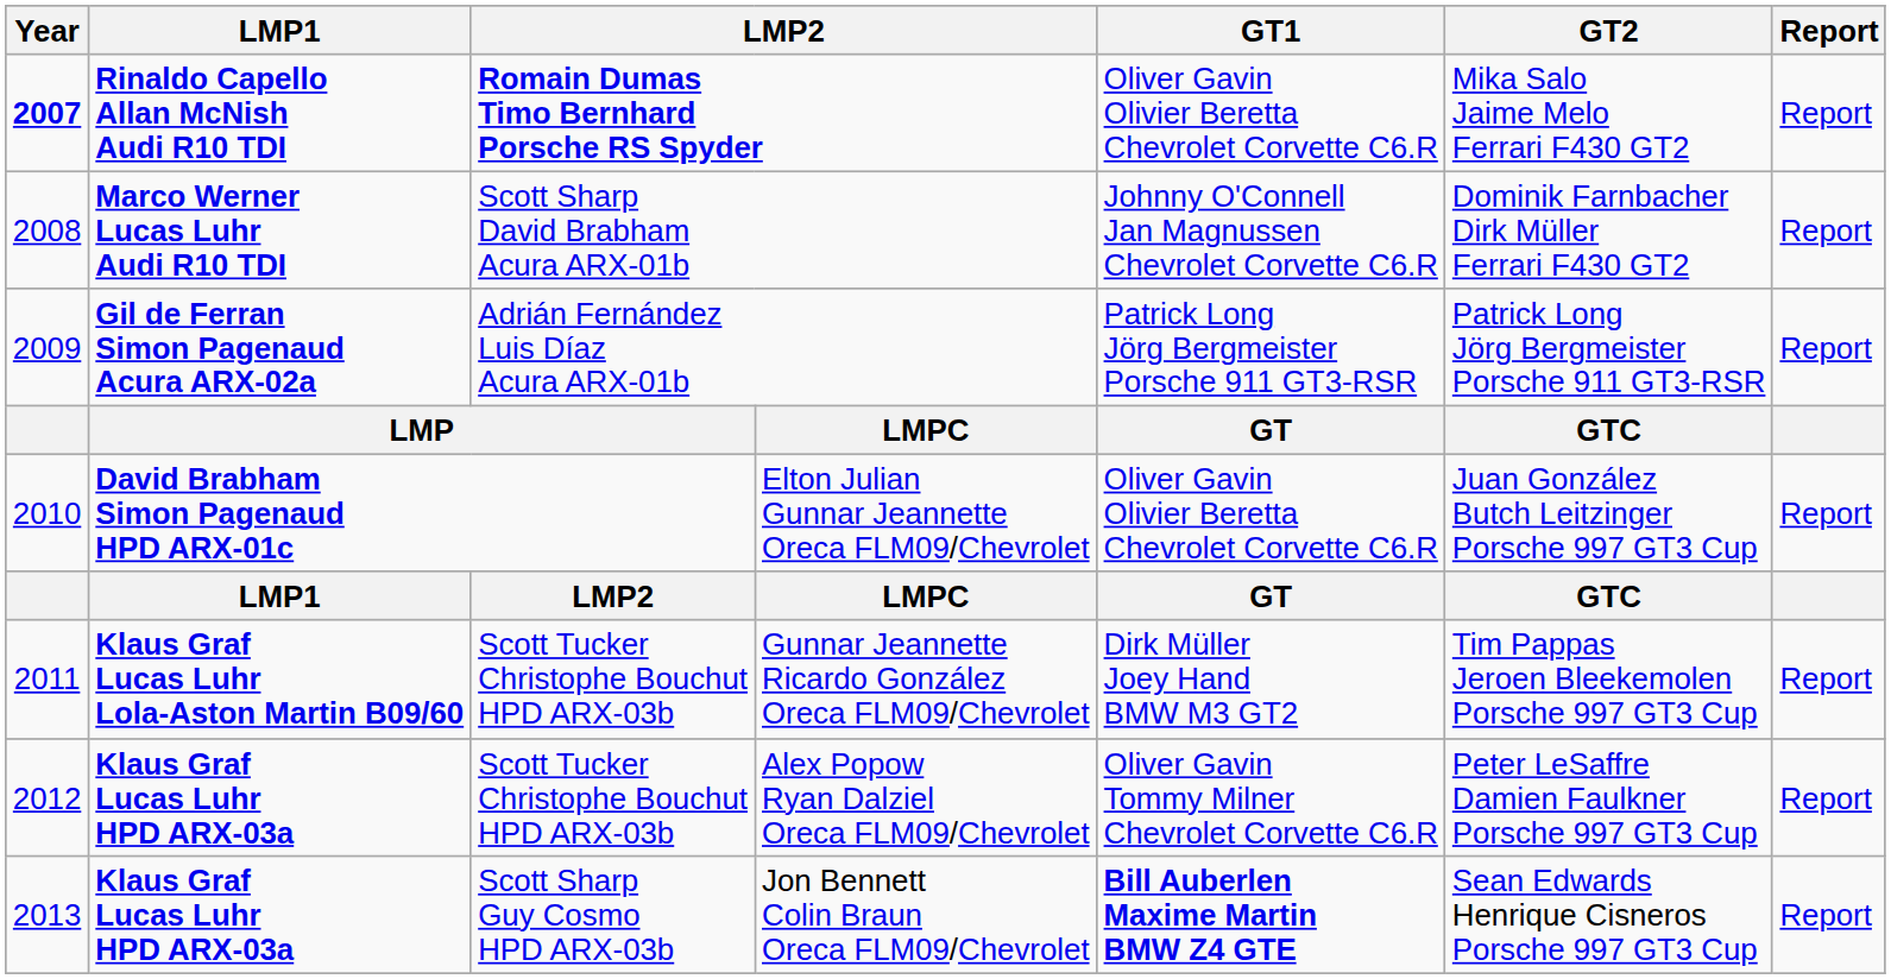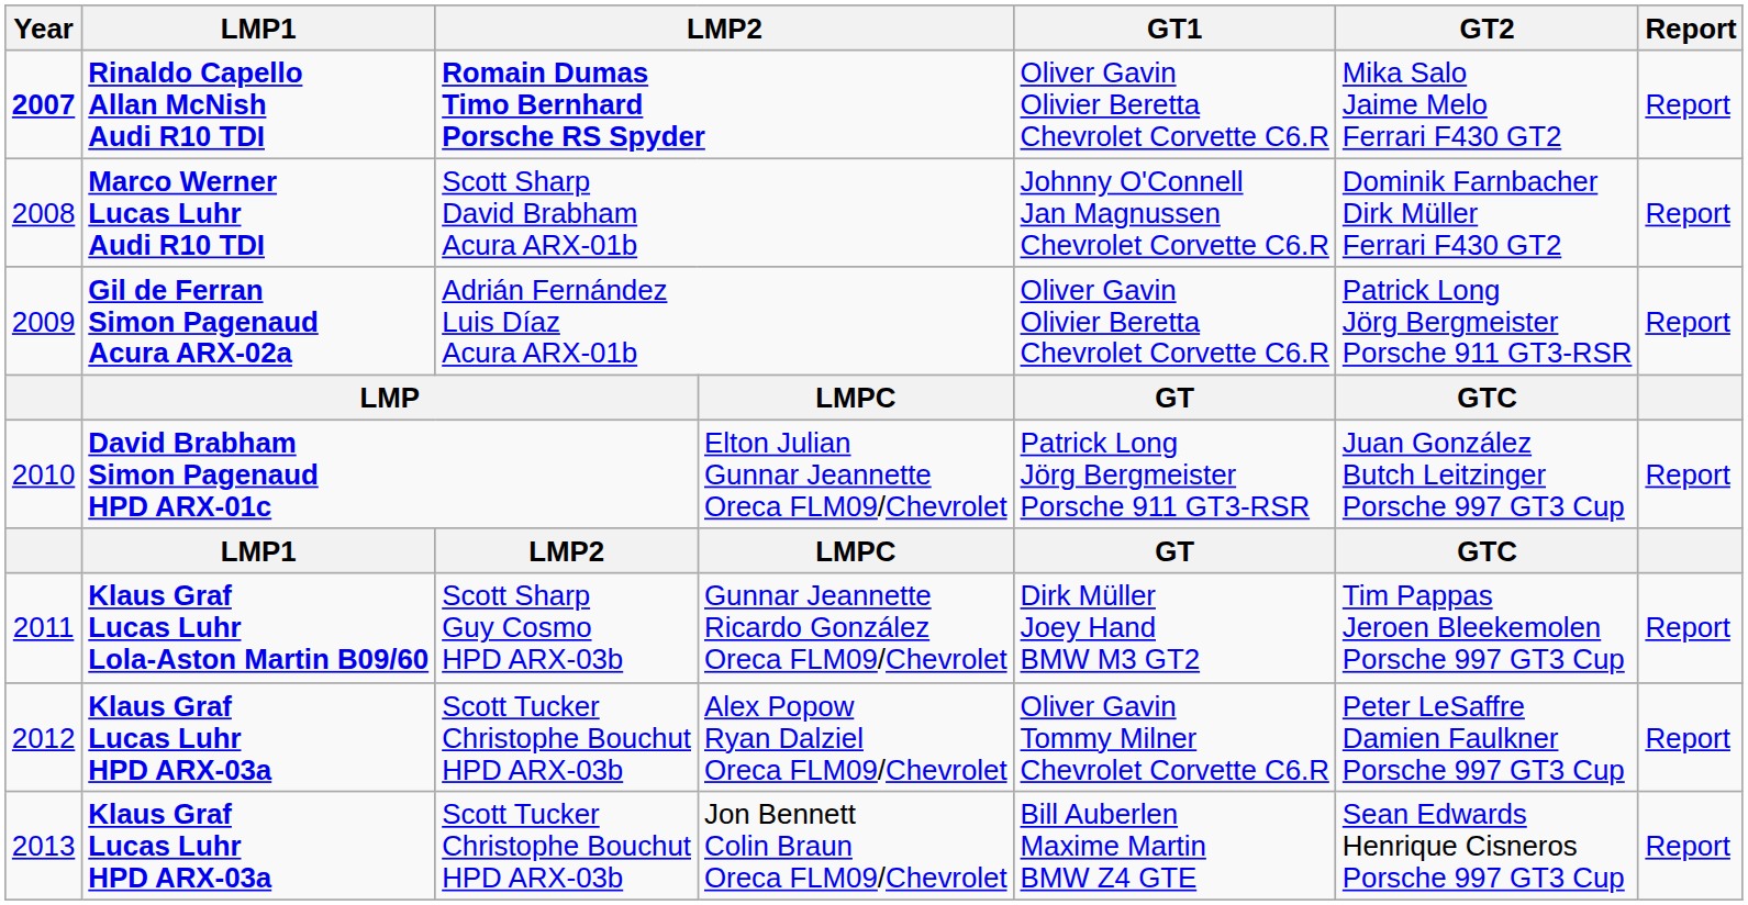 <table class="wikitable" style="font-size: 95%;">
 <tr>
 <th>Year</th>
 <th>LMP1</th>
 <th colspan="2">LMP2</th>
 <th>GT1</th>
 <th>GT2</th>
 <th>Report</th>
 </tr>
 <tr>
 <td align=center><strong><a href='#'>2007</a></strong></td>
 <td><strong> <a href='#'>Rinaldo Capello</a><br> <a href='#'>Allan McNish</a><br><a href='#'>Audi R10 TDI</a></strong></td>
 <td colspan="2"><strong> <a href='#'>Romain Dumas</a><br> <a href='#'>Timo Bernhard</a><br><a href='#'>Porsche RS Spyder</a></strong></td>
 <td> <a href='#'>Oliver Gavin</a><br> <a href='#'>Olivier Beretta</a><br><a href='#'>Chevrolet Corvette C6.R</a></td>
 <td> <a href='#'>Mika Salo</a><br> <a href='#'>Jaime Melo</a><br><a href='#'>Ferrari F430 GT2</a></td>
 <td><a href='#'>Report</a></td>
 </tr>
 <tr>
 <td align=center><a href='#'>2008</a></td>
 <td><strong> <a href='#'>Marco Werner</a><br> <a href='#'>Lucas Luhr</a><br><a href='#'>Audi R10 TDI</a></strong></td>
 <td colspan="2"> <a href='#'>Scott Sharp</a><br> <a href='#'>David Brabham</a><br><a href='#'>Acura ARX-01b</a></td>
 <td> <a href='#'>Johnny O'Connell</a><br> <a href='#'>Jan Magnussen</a><br><a href='#'>Chevrolet Corvette C6.R</a></td>
 <td> <a href='#'>Dominik Farnbacher</a><br> <a href='#'>Dirk Müller</a><br><a href='#'>Ferrari F430 GT2</a></td>
 <td><a href='#'>Report</a></td>
 </tr>
 <tr>
 <td align=center><a href='#'>2009</a></td>
 <td><strong> <a href='#'>Gil de Ferran</a><br> <a href='#'>Simon Pagenaud</a><br><a href='#'>Acura ARX-02a</a></strong></td>
 <td colspan="2"> <a href='#'>Adrián Fernández</a><br> <a href='#'>Luis Díaz</a><br><a href='#'>Acura ARX-01b</a></td>
-<td> <a href='#'>Patrick Long</a><br> <a href='#'>Jörg Bergmeister</a><br><a href='#'>Porsche 911 GT3-RSR</a></td>
+<td> <a href='#'>Oliver Gavin</a><br> <a href='#'>Olivier Beretta</a><br><a href='#'>Chevrolet Corvette C6.R</a></td>
 <td> <a href='#'>Patrick Long</a><br> <a href='#'>Jörg Bergmeister</a><br><a href='#'>Porsche 911 GT3-RSR</a></td>
 <td><a href='#'>Report</a></td>
 </tr>
 <tr>
 <th></th>
 <th colspan="2">LMP</th>
 <th>LMPC</th>
 <th>GT</th>
 <th>GTC</th>
 <th></th>
 </tr>
 <tr>
 <td align=center><a href='#'>2010</a></td>
 <td colspan="2"><strong> <a href='#'>David Brabham</a><br> <a href='#'>Simon Pagenaud</a><br><a href='#'>HPD ARX-01c</a></strong></td>
 <td> <a href='#'>Elton Julian</a><br> <a href='#'>Gunnar Jeannette</a><br><a href='#'>Oreca FLM09</a>/<a href='#'>Chevrolet</a></td>
-<td> <a href='#'>Oliver Gavin</a><br> <a href='#'>Olivier Beretta</a><br><a href='#'>Chevrolet Corvette C6.R</a></td>
+<td> <a href='#'>Patrick Long</a><br> <a href='#'>Jörg Bergmeister</a><br><a href='#'>Porsche 911 GT3-RSR</a></td>
 <td> <a href='#'>Juan González</a><br> <a href='#'>Butch Leitzinger</a><br><a href='#'>Porsche 997 GT3 Cup</a></td>
 <td><a href='#'>Report</a></td>
 </tr>
 <tr>
 <th></th>
 <th>LMP1</th>
 <th>LMP2</th>
 <th>LMPC</th>
 <th>GT</th>
 <th>GTC</th>
 <th></th>
 </tr>
 <tr>
 <td align=center><a href='#'>2011</a></td>
 <td><strong> <a href='#'>Klaus Graf</a><br> <a href='#'>Lucas Luhr</a><br><a href='#'>Lola-Aston Martin B09/60</a></strong></td>
-<td> <a href='#'>Scott Tucker</a><br> <a href='#'>Christophe Bouchut</a><br><a href='#'>HPD ARX-03b</a></td>
+<td> <a href='#'>Scott Sharp</a><br> <a href='#'>Guy Cosmo</a><br><a href='#'>HPD ARX-03b</a></td>
 <td> <a href='#'>Gunnar Jeannette</a><br> <a href='#'>Ricardo González</a><br><a href='#'>Oreca FLM09</a>/<a href='#'>Chevrolet</a></td>
 <td> <a href='#'>Dirk Müller</a><br> <a href='#'>Joey Hand</a><br><a href='#'>BMW M3 GT2</a></td>
 <td> <a href='#'>Tim Pappas</a><br>  <a href='#'>Jeroen Bleekemolen</a><br><a href='#'>Porsche 997 GT3 Cup</a></td>
 <td><a href='#'>Report</a></td>
 </tr>
 <tr>
 <td align=center><a href='#'>2012</a></td>
 <td><strong> <a href='#'>Klaus Graf</a><br> <a href='#'>Lucas Luhr</a><br><a href='#'>HPD ARX-03a</a></strong></td>
 <td> <a href='#'>Scott Tucker</a><br> <a href='#'>Christophe Bouchut</a><br><a href='#'>HPD ARX-03b</a></td>
 <td> <a href='#'>Alex Popow</a><br> <a href='#'>Ryan Dalziel</a><br><a href='#'>Oreca FLM09</a>/<a href='#'>Chevrolet</a></td>
 <td> <a href='#'>Oliver Gavin</a><br> <a href='#'>Tommy Milner</a><br><a href='#'>Chevrolet Corvette C6.R</a></td>
 <td> <a href='#'>Peter LeSaffre</a><br>  <a href='#'>Damien Faulkner</a><br><a href='#'>Porsche 997 GT3 Cup</a></td>
 <td><a href='#'>Report</a></td>
 </tr>
 <tr>
 <td align=center><a href='#'>2013</a></td>
 <td><strong> <a href='#'>Klaus Graf</a><br> <a href='#'>Lucas Luhr</a><br><a href='#'>HPD ARX-03a</a></strong></td>
-<td> <a href='#'>Scott Sharp</a><br> <a href='#'>Guy Cosmo</a><br><a href='#'>HPD ARX-03b</a></td>
+<td> <a href='#'>Scott Tucker</a><br> <a href='#'>Christophe Bouchut</a><br><a href='#'>HPD ARX-03b</a></td>
 <td> Jon Bennett<br> <a href='#'>Colin Braun</a><br><a href='#'>Oreca FLM09</a>/<a href='#'>Chevrolet</a></td>
-<td><strong> <a href='#'>Bill Auberlen</a><br> <a href='#'>Maxime Martin</a><br><a href='#'>BMW Z4 GTE</a></strong></td>
+<td> <a href='#'>Bill Auberlen</a><br> <a href='#'>Maxime Martin</a><br><a href='#'>BMW Z4 GTE</a></td>
 <td> <a href='#'>Sean Edwards</a><br>  Henrique Cisneros<br><a href='#'>Porsche 997 GT3 Cup</a></td>
 <td><a href='#'>Report</a></td>
 </tr>
 </table>
